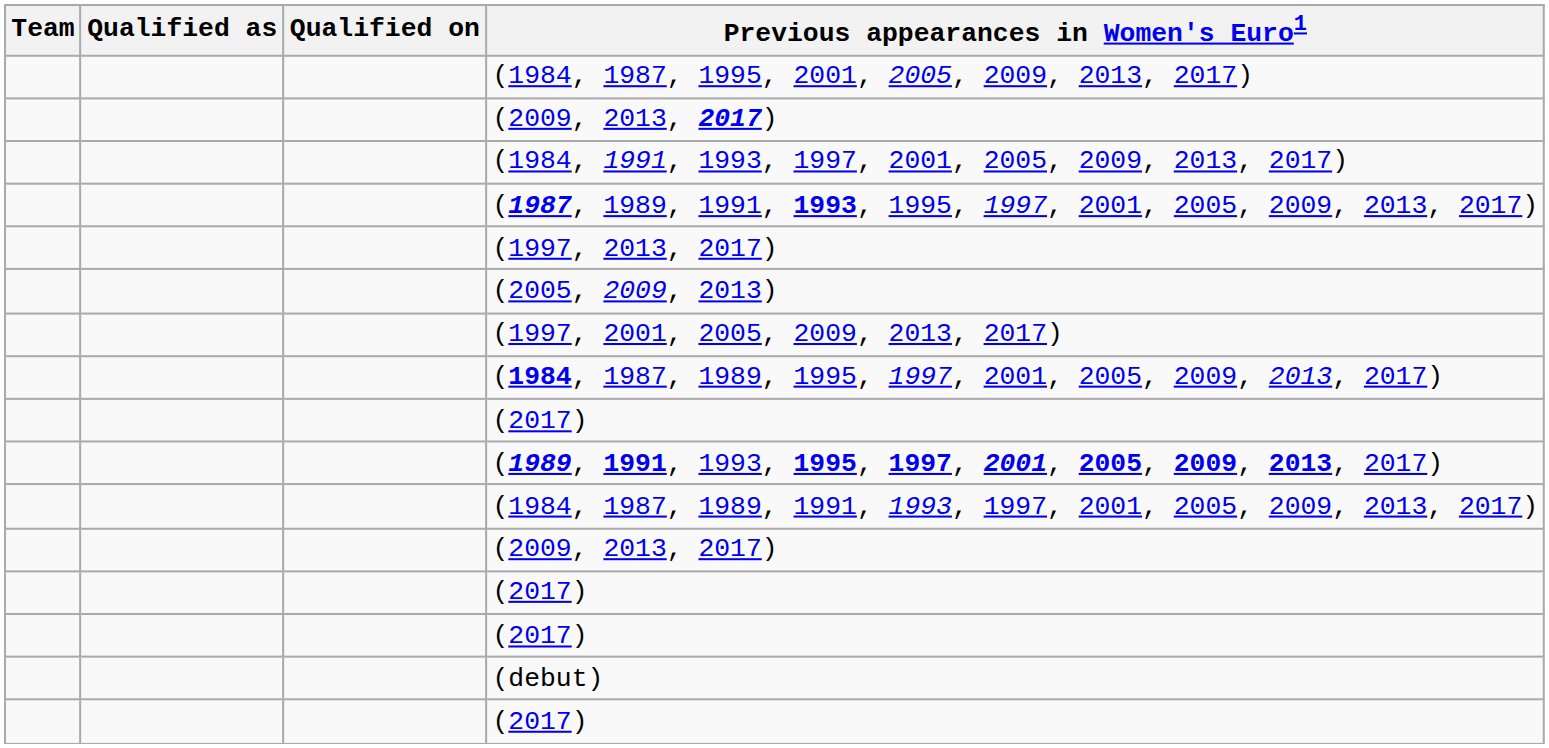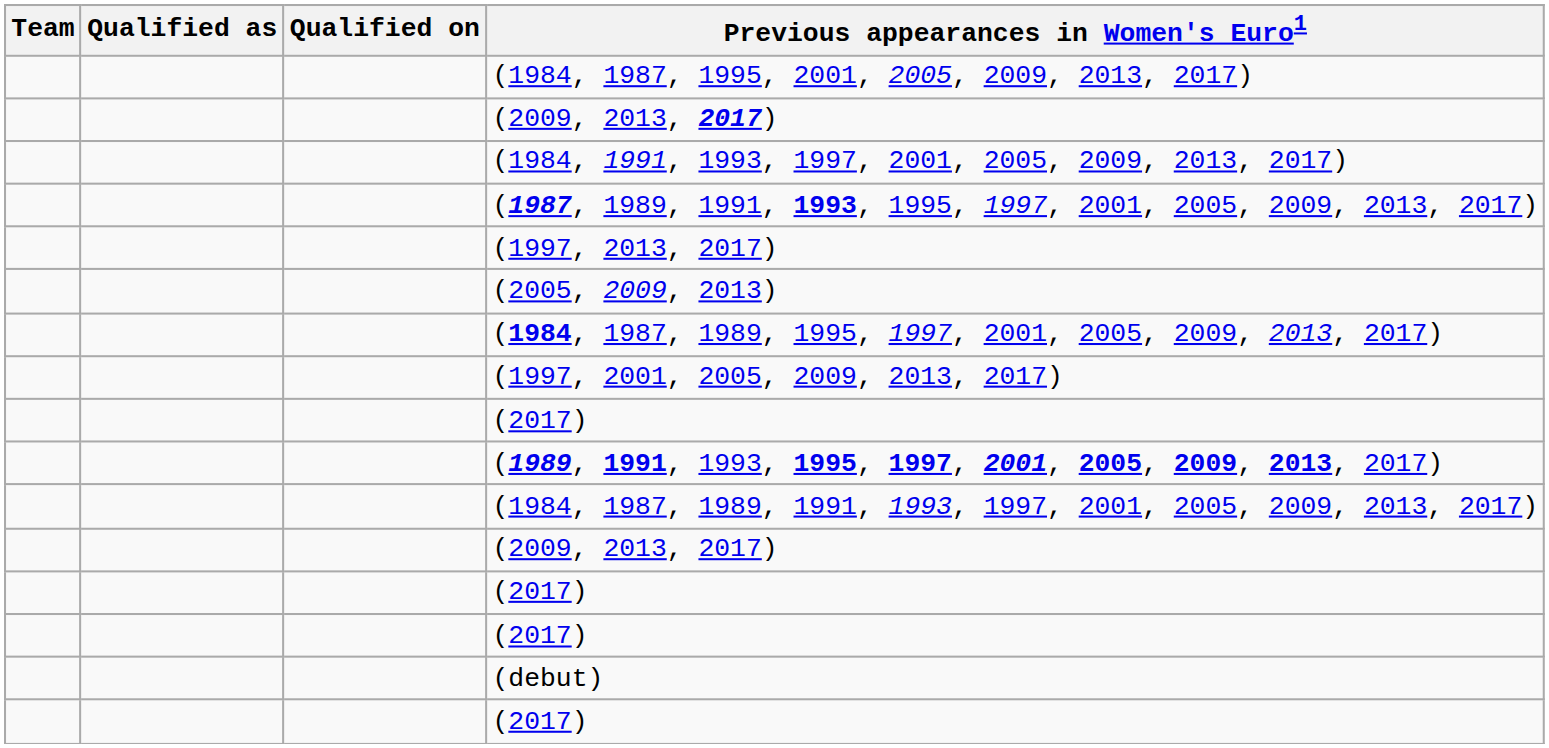 <table class="wikitable sortable">
 <tr>
 <th>Team</th>
 <th>Qualified as</th>
 <th>Qualified on</th>
 <th data-sort-type="number">Previous appearances in <a href='#'>Women's Euro</a><sup><strong><a href='#'>1</a></strong></sup></th>
 </tr>
 <tr>
 <td></td>
 <td></td>
 <td></td>
 <td> (<a href='#'>1984</a>, <a href='#'>1987</a>, <a href='#'>1995</a>, <a href='#'>2001</a>, <em><a href='#'>2005</a></em>, <a href='#'>2009</a>, <a href='#'>2013</a>, <a href='#'>2017</a>)</td>
 </tr>
 <tr>
 <td></td>
 <td></td>
 <td></td>
 <td> (<a href='#'>2009</a>, <a href='#'>2013</a>, <strong><em><a href='#'>2017</a></em></strong>)</td>
 </tr>
 <tr>
 <td></td>
 <td></td>
 <td></td>
 <td> (<a href='#'>1984</a>, <em><a href='#'>1991</a></em>, <a href='#'>1993</a>, <a href='#'>1997</a>, <a href='#'>2001</a>, <a href='#'>2005</a>, <a href='#'>2009</a>, <a href='#'>2013</a>, <a href='#'>2017</a>)</td>
 </tr>
 <tr>
 <td></td>
 <td></td>
 <td></td>
 <td> (<strong><em><a href='#'>1987</a></em></strong>, <a href='#'>1989</a>, <a href='#'>1991</a>, <strong><a href='#'>1993</a></strong>, <a href='#'>1995</a>, <em><a href='#'>1997</a></em>, <a href='#'>2001</a>, <a href='#'>2005</a>, <a href='#'>2009</a>, <a href='#'>2013</a>, <a href='#'>2017</a>)</td>
 </tr>
 <tr>
 <td></td>
 <td></td>
 <td></td>
 <td> (<a href='#'>1997</a>, <a href='#'>2013</a>, <a href='#'>2017</a>)</td>
 </tr>
 <tr>
 <td></td>
 <td></td>
 <td></td>
 <td> (<a href='#'>2005</a>, <em><a href='#'>2009</a></em>, <a href='#'>2013</a>)</td>
 </tr>
 <tr>
 <td></td>
 <td></td>
 <td></td>
-<td> (<a href='#'>1997</a>, <a href='#'>2001</a>, <a href='#'>2005</a>, <a href='#'>2009</a>, <a href='#'>2013</a>, <a href='#'>2017</a>)</td>
+<td> (<strong><a href='#'>1984</a></strong>, <a href='#'>1987</a>, <a href='#'>1989</a>, <a href='#'>1995</a>, <em><a href='#'>1997</a></em>, <a href='#'>2001</a>, <a href='#'>2005</a>, <a href='#'>2009</a>, <em><a href='#'>2013</a></em>, <a href='#'>2017</a>)</td>
 </tr>
 <tr>
 <td></td>
 <td></td>
 <td></td>
-<td> (<strong><a href='#'>1984</a></strong>, <a href='#'>1987</a>, <a href='#'>1989</a>, <a href='#'>1995</a>, <em><a href='#'>1997</a></em>, <a href='#'>2001</a>, <a href='#'>2005</a>, <a href='#'>2009</a>, <em><a href='#'>2013</a></em>, <a href='#'>2017</a>)</td>
+<td> (<a href='#'>1997</a>, <a href='#'>2001</a>, <a href='#'>2005</a>, <a href='#'>2009</a>, <a href='#'>2013</a>, <a href='#'>2017</a>)</td>
 </tr>
 <tr>
 <td></td>
 <td></td>
 <td></td>
 <td> (<a href='#'>2017</a>)</td>
 </tr>
 <tr>
 <td></td>
 <td></td>
 <td></td>
 <td> (<strong><em><a href='#'>1989</a></em></strong>, <strong><a href='#'>1991</a></strong>, <a href='#'>1993</a>, <strong><a href='#'>1995</a></strong>, <strong><a href='#'>1997</a></strong>, <strong><em><a href='#'>2001</a></em></strong>, <strong><a href='#'>2005</a></strong>, <strong><a href='#'>2009</a></strong>, <strong><a href='#'>2013</a></strong>, <a href='#'>2017</a>)</td>
 </tr>
 <tr>
 <td></td>
 <td></td>
 <td></td>
 <td> (<a href='#'>1984</a>, <a href='#'>1987</a>, <a href='#'>1989</a>, <a href='#'>1991</a>, <em><a href='#'>1993</a></em>, <a href='#'>1997</a>, <a href='#'>2001</a>, <a href='#'>2005</a>, <a href='#'>2009</a>, <a href='#'>2013</a>, <a href='#'>2017</a>)</td>
 </tr>
 <tr>
 <td></td>
 <td></td>
 <td></td>
 <td> (<a href='#'>2009</a>, <a href='#'>2013</a>, <a href='#'>2017</a>)</td>
 </tr>
 <tr>
 <td></td>
 <td></td>
 <td></td>
 <td> (<a href='#'>2017</a>)</td>
 </tr>
 <tr>
 <td></td>
 <td></td>
 <td></td>
 <td> (<a href='#'>2017</a>)</td>
 </tr>
 <tr>
 <td></td>
 <td></td>
 <td></td>
 <td> (debut)</td>
 </tr>
 <tr>
 <td></td>
 <td></td>
 <td></td>
 <td> (<a href='#'>2017</a>)</td>
 </tr>
 </table>
